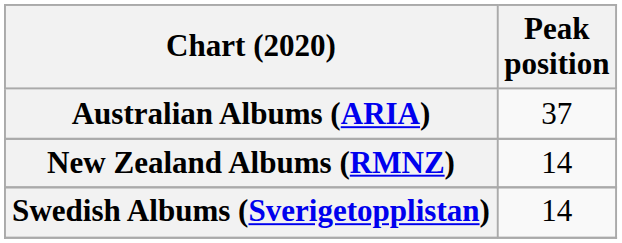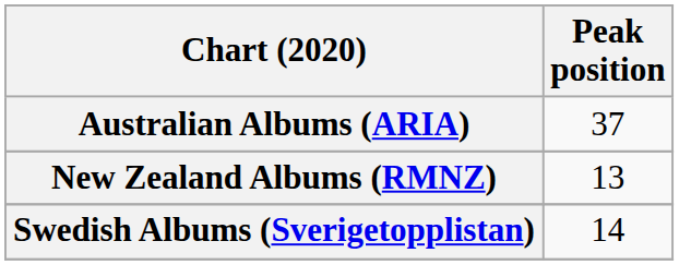 <table class="wikitable sortable plainrowheaders" style="text-align:center">
 <tr>
 <th scope="col">Chart (2020)</th>
 <th scope="col">Peak<br>position</th>
 </tr>
 <tr>
 <th scope="row">Australian Albums (<a href='#'>ARIA</a>)</th>
 <td>37</td>
 </tr>
 <tr>
 </tr>
 <tr>
 </tr>
 <tr>
 </tr>
 <tr>
 </tr>
 <tr>
 </tr>
 <tr>
 <th scope="row">New Zealand Albums (<a href='#'>RMNZ</a>)</th>
-<td>14</td>
+<td>13</td>
 </tr>
 <tr>
 </tr>
 <tr>
 <th scope="row">Swedish Albums (<a href='#'>Sverigetopplistan</a>)</th>
 <td>14</td>
 </tr>
 <tr>
 </tr>
 <tr>
 </tr>
 <tr>
 </tr>
 <tr>
 </tr>
 <tr>
 </tr>
 <tr>
 </tr>
 </table>
